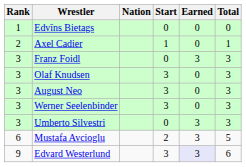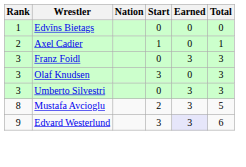 <table class="wikitable sortable" style="text-align:center;">
 <tr>
 <th>Rank</th>
 <th>Wrestler</th>
 <th>Nation</th>
 <th>Start</th>
 <th>Earned</th>
 <th>Total</th>
 </tr>
 <tr style="background:#cfc;">
 <td>1</td>
 <td align=left><a href='#'>Edvīns Bietags</a></td>
 <td align=left></td>
 <td>0</td>
 <td>0</td>
 <td>0</td>
 </tr>
 <tr style="background:#cfc;">
 <td>2</td>
 <td align=left><a href='#'>Axel Cadier</a></td>
 <td align=left></td>
 <td>1</td>
 <td>0</td>
 <td>1</td>
 </tr>
 <tr style="background:#cfc;">
 <td>3</td>
 <td align=left><a href='#'>Franz Foidl</a></td>
 <td align=left></td>
 <td>0</td>
 <td>3</td>
 <td>3</td>
 </tr>
 <tr style="background:#cfc;">
 <td>3</td>
 <td align=left><a href='#'>Olaf Knudsen</a></td>
 <td align=left></td>
 <td>3</td>
 <td>0</td>
 <td>3</td>
 </tr>
 <tr style="background:#cfc;">
 <td>3</td>
-<td align=left><a href='#'>August Neo</a></td>
-<td align=left></td>
-<td>3</td>
-<td>0</td>
-<td>3</td>
-</tr>
-<tr style="background:#cfc;">
-<td>3</td>
-<td align=left><a href='#'>Werner Seelenbinder</a></td>
-<td align=left></td>
-<td>3</td>
-<td>0</td>
-<td>3</td>
-</tr>
-<tr style="background:#cfc;">
-<td>3</td>
 <td align=left><a href='#'>Umberto Silvestri</a></td>
 <td align=left></td>
 <td>0</td>
 <td>3</td>
 <td>3</td>
 </tr>
 <tr>
-<td>6</td>
+<td>8</td>
 <td align=left><a href='#'>Mustafa Avcioglu</a></td>
 <td align=left></td>
 <td>2</td>
 <td>3</td>
 <td>5</td>
 </tr>
 <tr>
 <td>9</td>
 <td align=left><a href='#'>Edvard Westerlund</a></td>
 <td align=left></td>
 <td>3</td>
 <td style="background: lavender;">3</td>
 <td>6</td>
 </tr>
 </table>
